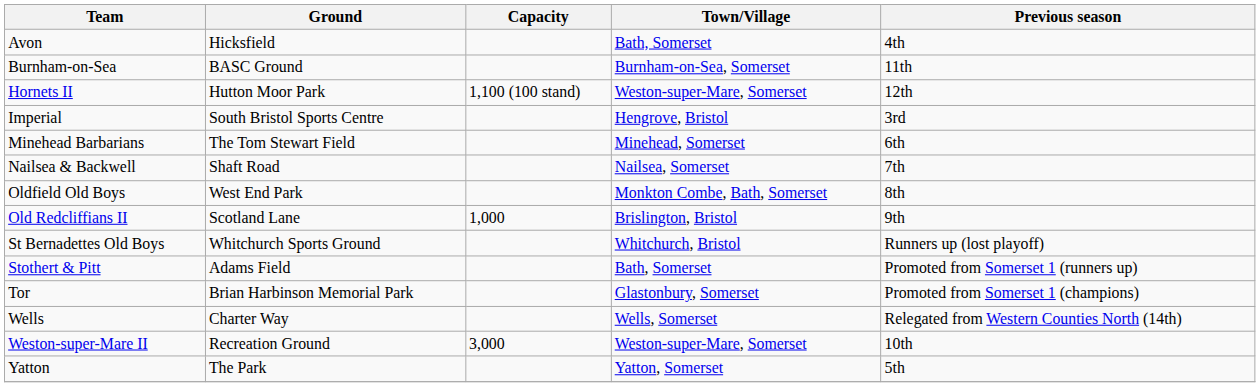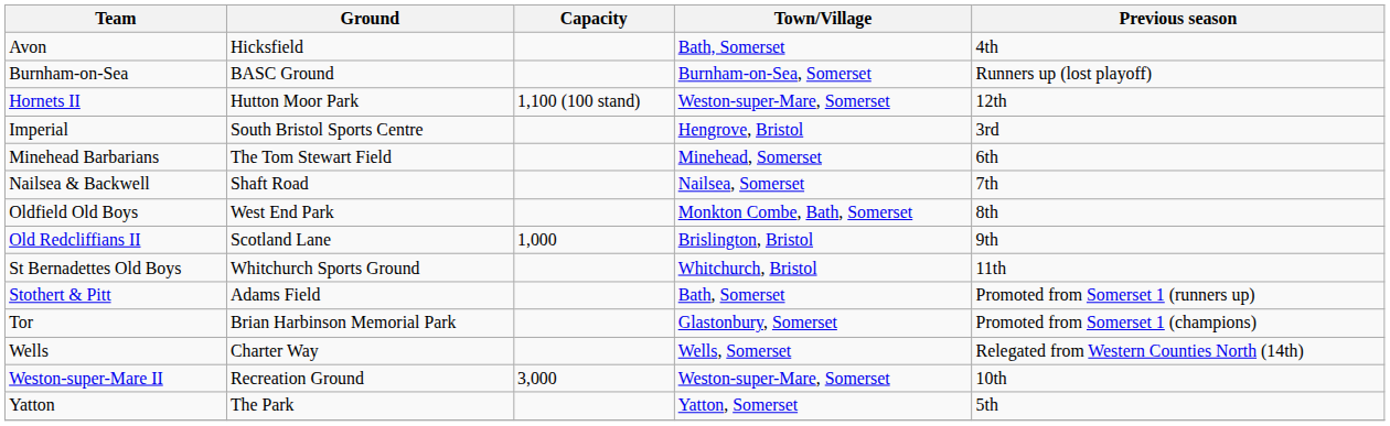 <table class="wikitable sortable" width=100%>
 <tr>
 <th>Team</th>
 <th>Ground</th>
 <th>Capacity</th>
 <th>Town/Village</th>
 <th>Previous season</th>
 </tr>
 <tr>
 <td>Avon</td>
 <td>Hicksfield</td>
 <td></td>
 <td><a href='#'>Bath, Somerset</a></td>
 <td>4th</td>
 </tr>
 <tr>
 <td>Burnham-on-Sea</td>
 <td>BASC Ground</td>
 <td></td>
 <td><a href='#'>Burnham-on-Sea</a>, <a href='#'>Somerset</a></td>
-<td>11th</td>
+<td>Runners up (lost playoff)</td>
 </tr>
 <tr>
 <td><a href='#'>Hornets II</a></td>
 <td>Hutton Moor Park</td>
 <td>1,100 (100 stand)</td>
 <td><a href='#'>Weston-super-Mare</a>, <a href='#'>Somerset</a></td>
 <td>12th</td>
 </tr>
 <tr>
 <td>Imperial</td>
 <td>South Bristol Sports Centre</td>
 <td></td>
 <td><a href='#'>Hengrove</a>, <a href='#'>Bristol</a></td>
 <td>3rd</td>
 </tr>
 <tr>
 <td>Minehead Barbarians</td>
 <td>The Tom Stewart Field</td>
 <td></td>
 <td><a href='#'>Minehead</a>, <a href='#'>Somerset</a></td>
 <td>6th</td>
 </tr>
 <tr>
 <td>Nailsea & Backwell</td>
 <td>Shaft Road</td>
 <td></td>
 <td><a href='#'>Nailsea</a>, <a href='#'>Somerset</a></td>
 <td>7th</td>
 </tr>
 <tr>
 <td>Oldfield Old Boys</td>
 <td>West End Park</td>
 <td></td>
 <td><a href='#'>Monkton Combe</a>, <a href='#'>Bath</a>, <a href='#'>Somerset</a></td>
 <td>8th</td>
 </tr>
 <tr>
 <td><a href='#'>Old Redcliffians II</a></td>
 <td>Scotland Lane</td>
 <td>1,000</td>
 <td><a href='#'>Brislington</a>, <a href='#'>Bristol</a></td>
 <td>9th</td>
 </tr>
 <tr>
 <td>St Bernadettes Old Boys</td>
 <td>Whitchurch Sports Ground</td>
 <td></td>
 <td><a href='#'>Whitchurch</a>, <a href='#'>Bristol</a></td>
-<td>Runners up (lost playoff)</td>
+<td>11th</td>
 </tr>
 <tr>
 <td><a href='#'>Stothert & Pitt</a></td>
 <td>Adams Field</td>
 <td></td>
 <td><a href='#'>Bath</a>, <a href='#'>Somerset</a></td>
 <td>Promoted from <a href='#'>Somerset 1</a> (runners up)</td>
 </tr>
 <tr>
 <td>Tor</td>
 <td>Brian Harbinson Memorial Park</td>
 <td></td>
 <td><a href='#'>Glastonbury</a>, <a href='#'>Somerset</a></td>
 <td>Promoted from <a href='#'>Somerset 1</a> (champions)</td>
 </tr>
 <tr>
 <td>Wells</td>
 <td>Charter Way</td>
 <td></td>
 <td><a href='#'>Wells</a>, <a href='#'>Somerset</a></td>
 <td>Relegated from <a href='#'>Western Counties North</a> (14th)</td>
 </tr>
 <tr>
 <td><a href='#'>Weston-super-Mare II</a></td>
 <td>Recreation Ground</td>
 <td>3,000</td>
 <td><a href='#'>Weston-super-Mare</a>, <a href='#'>Somerset</a></td>
 <td>10th</td>
 </tr>
 <tr>
 <td>Yatton</td>
 <td>The Park</td>
 <td></td>
 <td><a href='#'>Yatton</a>, <a href='#'>Somerset</a></td>
 <td>5th</td>
 </tr>
 <tr>
 </tr>
 </table>
